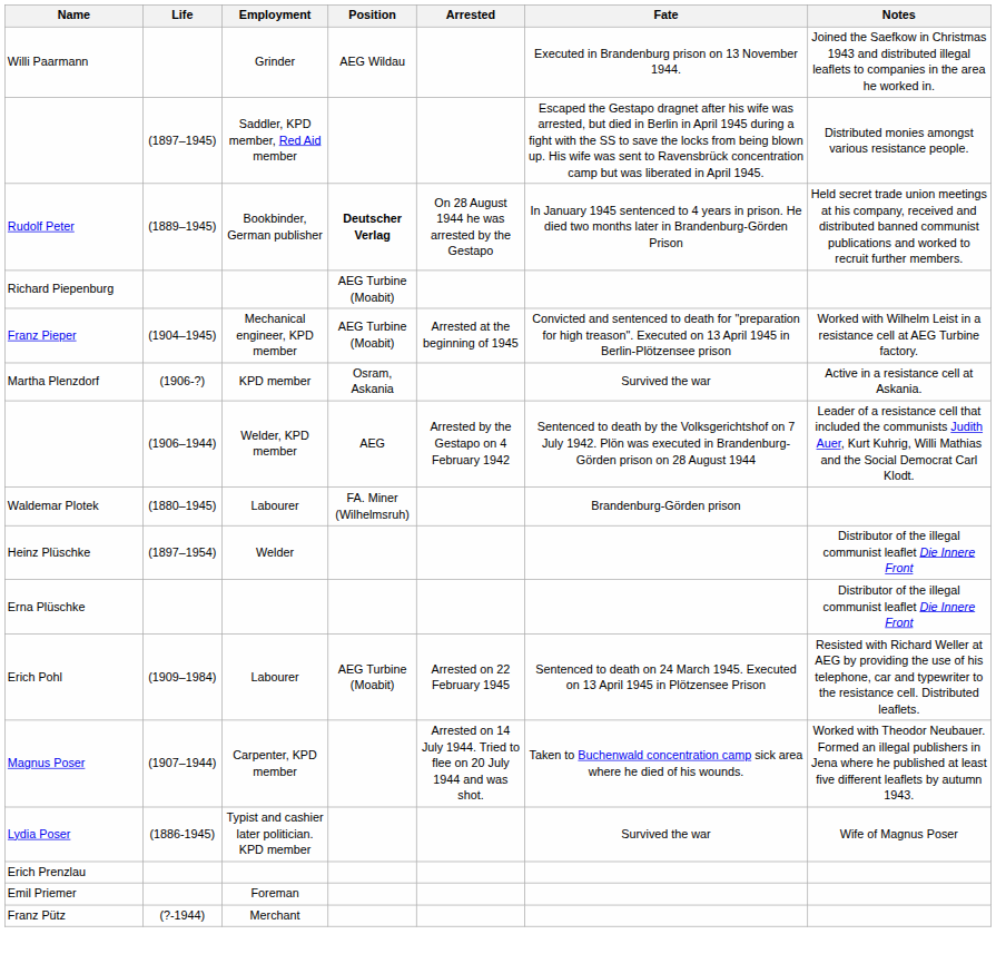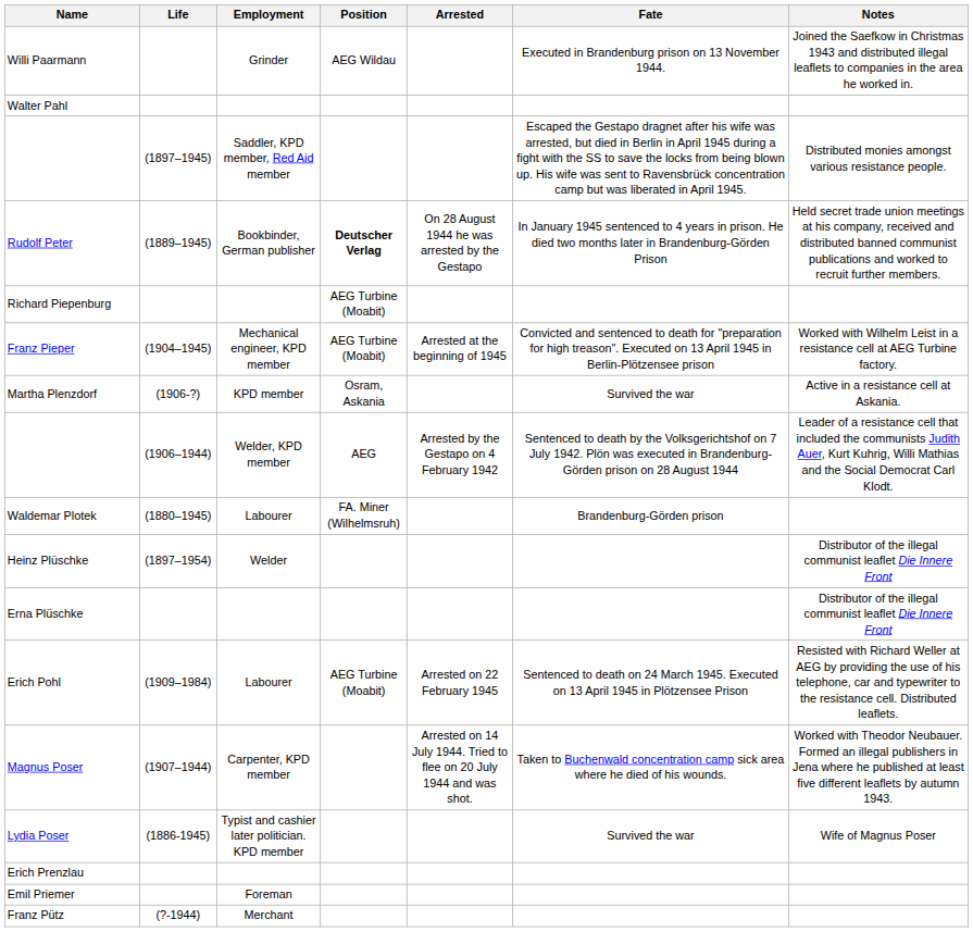 <table class="wikitable sortable" style="table-layout:fixed;background-color:#FEFEFE;font-size:95%;padding:0.30em;line-height:1.35em;">
 <tr>
 <th scope="col"  width=14%>Name</th>
 <th scope="col"  width=8%>Life</th>
 <th scope="col">Employment</th>
 <th scope="col">Position</th>
 <th scope="col">Arrested</th>
 <th scope="col">Fate</th>
 <th scope="col">Notes</th>
 </tr>
 <tr>
 <td>Willi Paarmann</td>
 <td style="text-align: center;"></td>
 <td style="text-align: center;">Grinder</td>
 <td style="text-align: center;">AEG Wildau</td>
 <td style="text-align: center;"></td>
 <td style="text-align: center;">Executed in Brandenburg prison on 13 November 1944.</td>
 <td style="text-align: center;">Joined the Saefkow in Christmas 1943 and distributed illegal leaflets to companies in the area he worked in.</td>
+</tr>
+<tr>
+<td>Walter Pahl</td>
+<td style="text-align: center;"></td>
+<td style="text-align: center;"></td>
+<td style="text-align: center;"></td>
+<td style="text-align: center;"></td>
+<td style="text-align: center;"></td>
+<td style="text-align: center;"></td>
 </tr>
 <tr>
 <td></td>
 <td style="text-align: center;">(1897–1945)</td>
 <td style="text-align: center;">Saddler, KPD member, <a href='#'>Red Aid</a> member</td>
 <td style="text-align: center;"></td>
 <td style="text-align: center;"></td>
 <td style="text-align: center;">Escaped the Gestapo dragnet after his wife was arrested, but died in Berlin in April 1945 during a fight with the SS to save the  locks from being blown up. His wife was sent to Ravensbrück concentration camp but was liberated in April 1945.</td>
 <td style="text-align: center;">Distributed monies amongst various resistance people.</td>
 </tr>
 <tr>
 <td><a href='#'>Rudolf Peter</a></td>
 <td style="text-align: center;">(1889–1945)</td>
 <td style="text-align: center;">Bookbinder, German publisher</td>
 <td style="text-align: center;"><strong>Deutscher Verlag</strong></td>
 <td style="text-align: center;">On 28 August 1944 he was arrested by the Gestapo</td>
 <td style="text-align: center;">In January 1945 sentenced to 4 years in prison. He died two months later in Brandenburg-Görden Prison</td>
 <td style="text-align: center;">Held secret trade union meetings at his company, received and distributed banned communist publications and worked to recruit further members.</td>
 </tr>
 <tr>
 <td>Richard Piepenburg</td>
 <td style="text-align: center;"></td>
 <td style="text-align: center;"></td>
 <td style="text-align: center;">AEG Turbine (Moabit)</td>
 <td style="text-align: center;"></td>
 <td style="text-align: center;"></td>
 <td style="text-align: center;"></td>
 </tr>
 <tr>
 <td><a href='#'>Franz Pieper</a></td>
 <td style="text-align: center;">(1904–1945)</td>
 <td style="text-align: center;">Mechanical engineer, KPD member</td>
 <td style="text-align: center;">AEG Turbine (Moabit)</td>
 <td style="text-align: center;">Arrested at the beginning of 1945</td>
 <td style="text-align: center;">Convicted and sentenced to death for "preparation for high treason". Executed on 13 April 1945 in Berlin-Plötzensee prison</td>
 <td style="text-align: center;">Worked with Wilhelm Leist in a resistance cell at AEG Turbine factory.</td>
 </tr>
 <tr>
 <td>Martha Plenzdorf</td>
 <td style="text-align: center;">(1906-?)</td>
 <td style="text-align: center;">KPD member</td>
 <td style="text-align: center;">Osram, Askania</td>
 <td style="text-align: center;"></td>
 <td style="text-align: center;">Survived the war</td>
 <td style="text-align: center;">Active in a resistance cell at Askania.</td>
 </tr>
 <tr>
 <td></td>
 <td style="text-align: center;">(1906–1944)</td>
 <td style="text-align: center;">Welder, KPD member</td>
 <td style="text-align: center;">AEG</td>
 <td style="text-align: center;">Arrested by the Gestapo on 4 February 1942</td>
 <td style="text-align: center;">Sentenced to death by the Volksgerichtshof on 7 July 1942. Plön was executed in Brandenburg-Görden prison on 28 August 1944</td>
 <td style="text-align: center;">Leader of a resistance cell that included the communists <a href='#'>Judith Auer</a>, Kurt Kuhrig, Willi Mathias and the Social Democrat Carl Klodt.</td>
 </tr>
 <tr>
 <td>Waldemar Plotek</td>
 <td style="text-align: center;">(1880–1945)</td>
 <td style="text-align: center;">Labourer</td>
 <td style="text-align: center;">FA. Miner (Wilhelmsruh)</td>
 <td style="text-align: center;"></td>
 <td style="text-align: center;">Brandenburg-Görden prison</td>
 <td style="text-align: center;"></td>
 </tr>
 <tr>
 <td>Heinz Plüschke</td>
 <td style="text-align: center;">(1897–1954)</td>
 <td style="text-align: center;">Welder</td>
 <td style="text-align: center;"></td>
 <td style="text-align: center;"></td>
 <td style="text-align: center;"></td>
 <td style="text-align: center;">Distributor of the illegal communist leaflet <em><a href='#'>Die Innere Front</a></em></td>
 </tr>
 <tr>
 <td>Erna Plüschke</td>
 <td style="text-align: center;"></td>
 <td style="text-align: center;"></td>
 <td style="text-align: center;"></td>
 <td style="text-align: center;"></td>
 <td style="text-align: center;"></td>
 <td style="text-align: center;">Distributor of the illegal communist leaflet <em><a href='#'>Die Innere Front</a></em></td>
 </tr>
 <tr>
 <td>Erich Pohl</td>
 <td style="text-align: center;">(1909–1984)</td>
 <td style="text-align: center;">Labourer</td>
 <td style="text-align: center;">AEG Turbine (Moabit)</td>
 <td style="text-align: center;">Arrested on 22 February 1945</td>
 <td style="text-align: center;">Sentenced to death on 24 March 1945. Executed on 13 April 1945 in Plötzensee Prison</td>
 <td style="text-align: center;">Resisted with Richard Weller at AEG by providing the use of his telephone, car and typewriter to the resistance cell. Distributed leaflets.</td>
 </tr>
 <tr>
 <td><a href='#'>Magnus Poser</a></td>
 <td style="text-align: center;">(1907–1944)</td>
 <td style="text-align: center;">Carpenter, KPD member</td>
 <td style="text-align: center;"></td>
 <td style="text-align: center;">Arrested on 14 July 1944. Tried to flee on 20 July 1944 and was shot.</td>
 <td style="text-align: center;">Taken to <a href='#'>Buchenwald concentration camp</a> sick area where he died of his wounds.</td>
 <td style="text-align: center;">Worked with Theodor Neubauer. Formed an illegal publishers in Jena where he published at least five different leaflets by autumn 1943.</td>
 </tr>
 <tr>
 <td><a href='#'>Lydia Poser</a></td>
 <td style="text-align: center;">(1886-1945)</td>
 <td style="text-align: center;">Typist and cashier later politician. KPD member</td>
 <td style="text-align: center;"></td>
 <td style="text-align: center;"></td>
 <td style="text-align: center;">Survived the war</td>
 <td style="text-align: center;">Wife of Magnus Poser</td>
 </tr>
 <tr>
 <td>Erich Prenzlau</td>
 <td style="text-align: center;"></td>
 <td style="text-align: center;"></td>
 <td style="text-align: center;"></td>
 <td style="text-align: center;"></td>
 <td style="text-align: center;"></td>
 <td style="text-align: center;"></td>
 </tr>
 <tr>
 <td>Emil Priemer</td>
 <td style="text-align: center;"></td>
 <td style="text-align: center;">Foreman</td>
 <td style="text-align: center;"></td>
 <td style="text-align: center;"></td>
 <td style="text-align: center;"></td>
 <td style="text-align: center;"></td>
 </tr>
 <tr>
 <td>Franz Pütz</td>
 <td style="text-align: center;">(?-1944)</td>
 <td style="text-align: center;">Merchant</td>
 <td style="text-align: center;"></td>
 <td style="text-align: center;"></td>
 <td style="text-align: center;"></td>
 <td style="text-align: center;"></td>
 </tr>
 </table>
